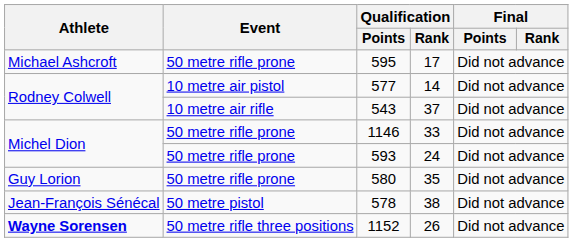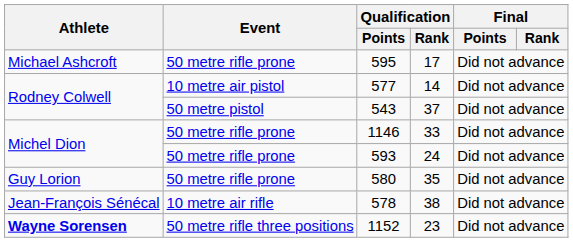 <table class="wikitable" style="font-size:90%">
 <tr>
 <th rowspan="2">Athlete</th>
 <th rowspan="2">Event</th>
 <th colspan=2>Qualification</th>
 <th colspan=2>Final</th>
 </tr>
 <tr style="font-size:95%">
 <th>Points</th>
 <th>Rank</th>
 <th>Points</th>
 <th>Rank</th>
 </tr>
 <tr align=center>
 <td align=left><a href='#'>Michael Ashcroft</a></td>
 <td align=left><a href='#'>50 metre rifle prone</a></td>
 <td>595</td>
 <td>17</td>
 <td colspan=2>Did not advance</td>
 </tr>
 <tr align=center>
 <td align=left rowspan=2><a href='#'>Rodney Colwell</a></td>
 <td align=left><a href='#'>10 metre air pistol</a></td>
 <td>577</td>
 <td>14</td>
 <td colspan=2>Did not advance</td>
 </tr>
 <tr align=center>
-<td align=left><a href='#'>10 metre air rifle</a></td>
+<td align=left><a href='#'>50 metre pistol</a></td>
 <td>543</td>
 <td>37</td>
 <td colspan=2>Did not advance</td>
 </tr>
 <tr align=center>
 <td align=left rowspan=2><a href='#'>Michel Dion</a></td>
 <td align=left><a href='#'>50 metre rifle prone</a></td>
 <td>1146</td>
 <td>33</td>
 <td colspan=2>Did not advance</td>
 </tr>
 <tr align=center>
 <td align=left><a href='#'>50 metre rifle prone</a></td>
 <td>593</td>
 <td>24</td>
 <td colspan=2>Did not advance</td>
 </tr>
 <tr align=center>
 <td align=left><a href='#'>Guy Lorion</a></td>
 <td align=left><a href='#'>50 metre rifle prone</a></td>
 <td>580</td>
 <td>35</td>
 <td colspan=2>Did not advance</td>
 </tr>
 <tr align=center>
 <td align=left><a href='#'>Jean-François Sénécal</a></td>
-<td align=left><a href='#'>50 metre pistol</a></td>
+<td align=left><a href='#'>10 metre air rifle</a></td>
 <td>578</td>
 <td>38</td>
 <td colspan=2>Did not advance</td>
 </tr>
 <tr align=center>
 <td align=left><strong><a href='#'>Wayne Sorensen</a></strong></td>
 <td align=left><a href='#'>50 metre rifle three positions</a></td>
 <td>1152</td>
-<td>26</td>
+<td>23</td>
 <td colspan=2>Did not advance</td>
 </tr>
 </table>
